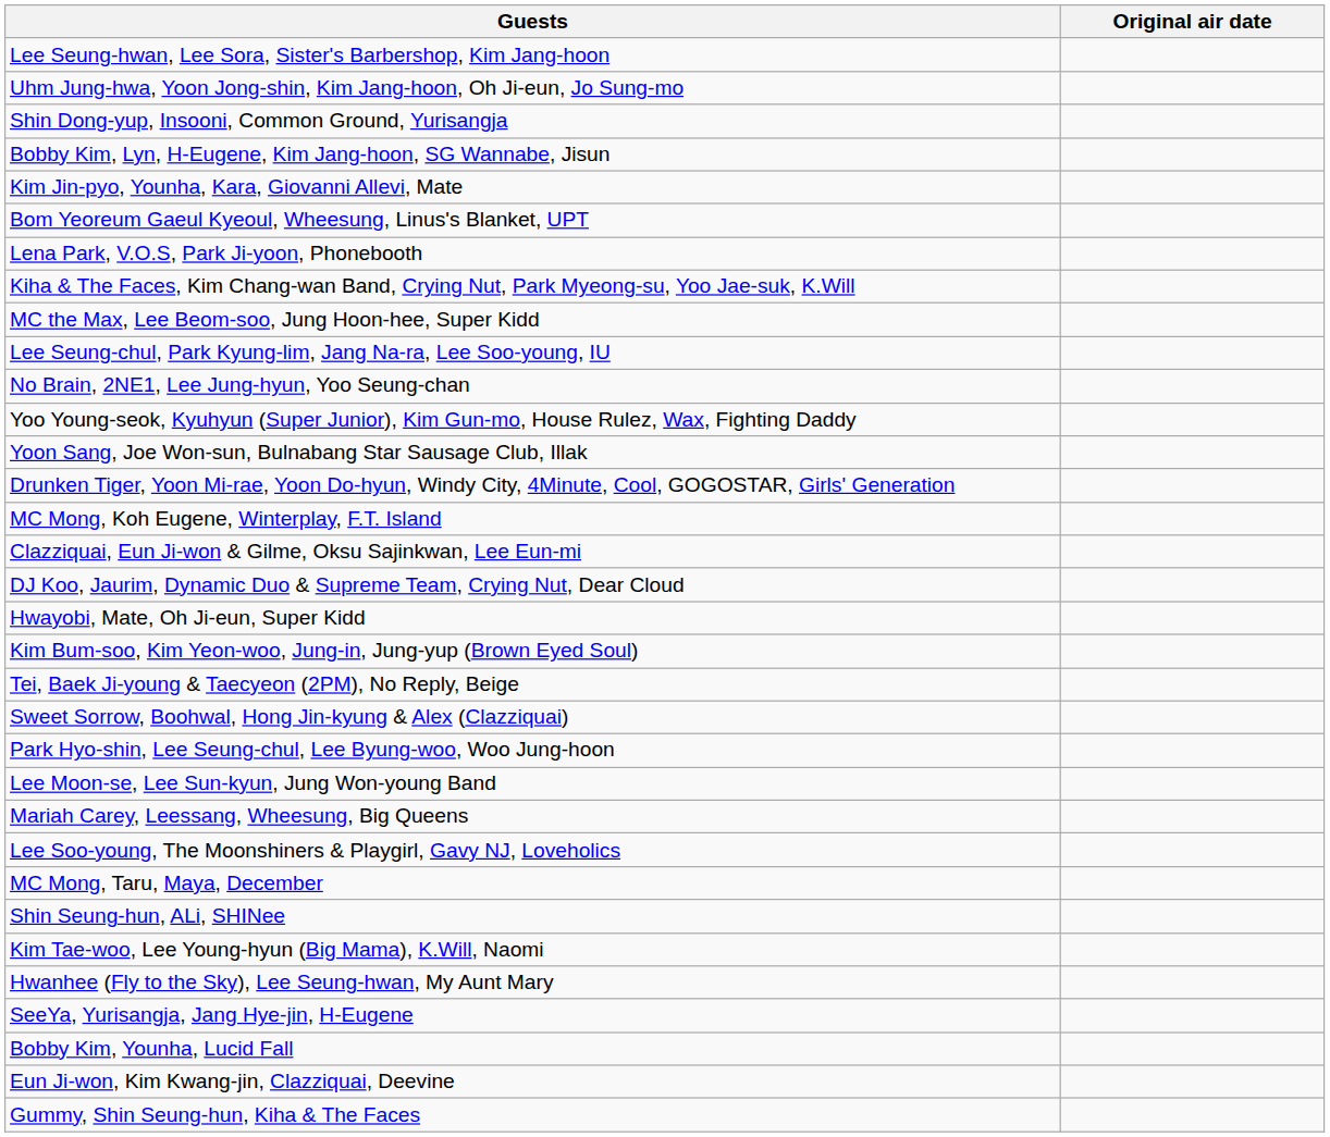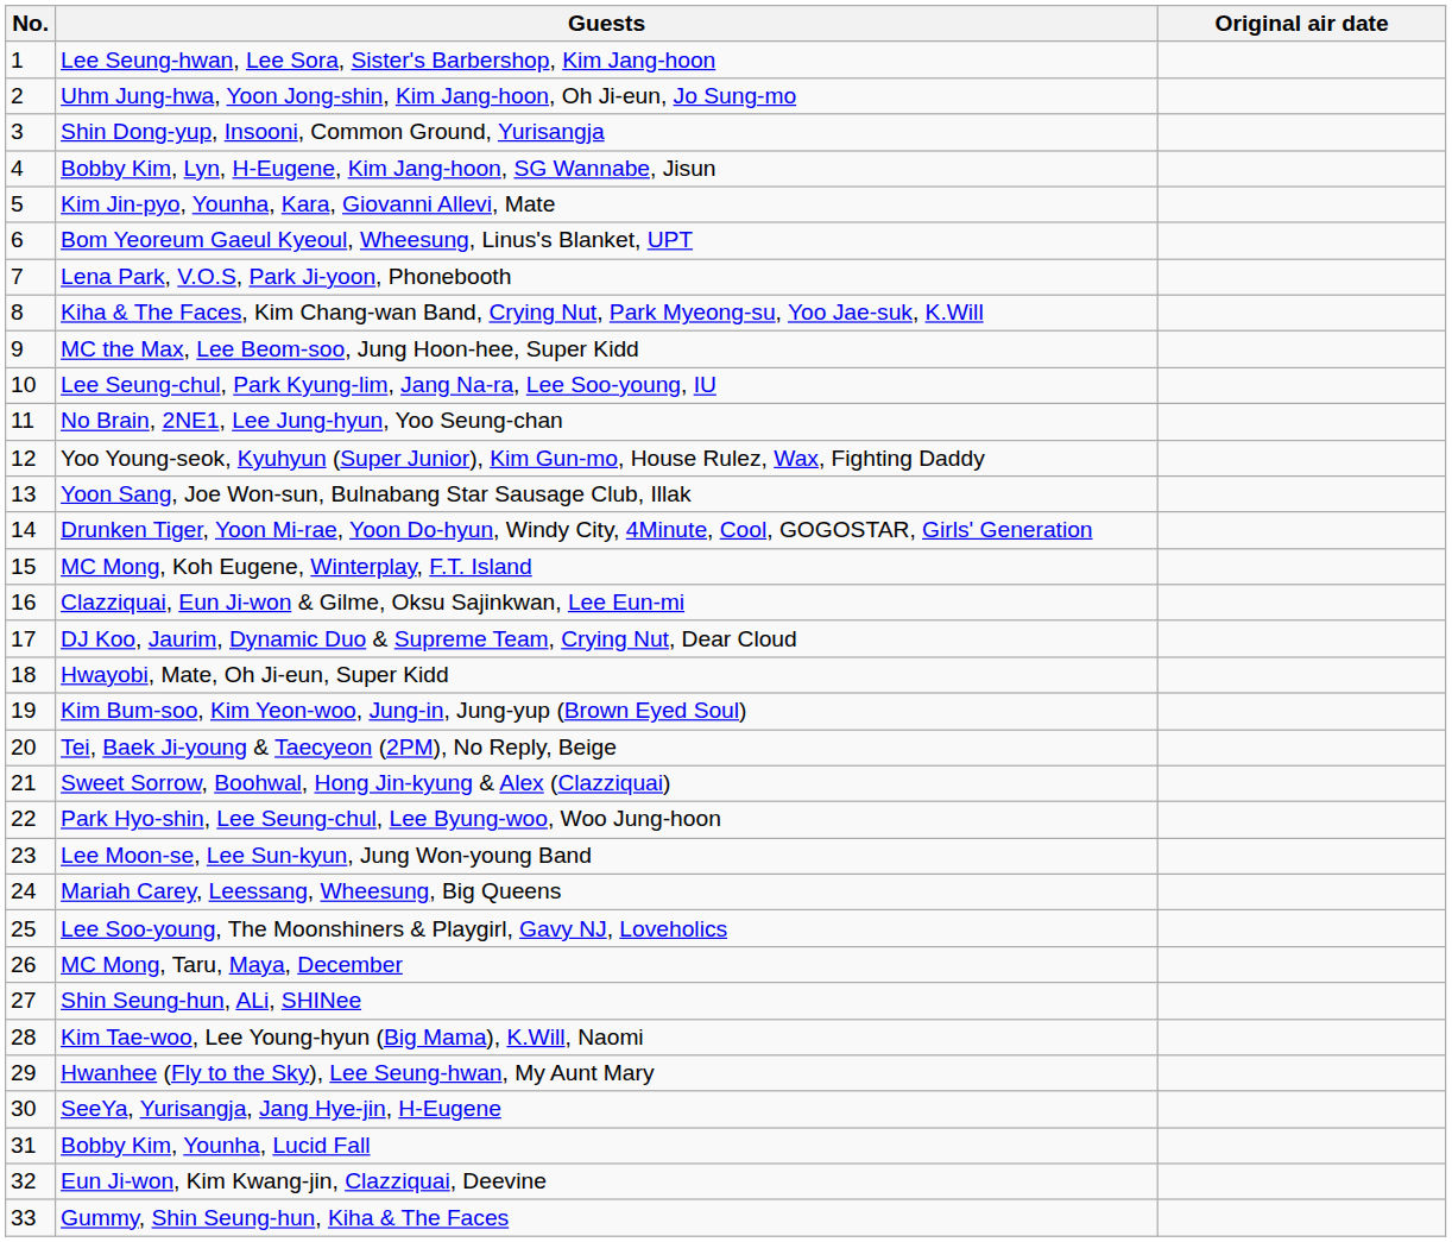 <table class="wikitable" style="width:80%; style="text-align:center" margin:auto; background:#FFFFFF;">
 <tr>
+<th>No.</th>
 <th>Guests</th>
 <th width="20%">Original air date</th>
 </tr>
 <tr>
+<td>1</td>
 <td><a href='#'>Lee Seung-hwan</a>, <a href='#'>Lee Sora</a>, <a href='#'>Sister's Barbershop</a>, <a href='#'>Kim Jang-hoon</a></td>
 <td></td>
 </tr>
 <tr>
+<td>2</td>
 <td><a href='#'>Uhm Jung-hwa</a>, <a href='#'>Yoon Jong-shin</a>, <a href='#'>Kim Jang-hoon</a>, Oh Ji-eun, <a href='#'>Jo Sung-mo</a></td>
 <td></td>
 </tr>
 <tr>
+<td>3</td>
 <td><a href='#'>Shin Dong-yup</a>, <a href='#'>Insooni</a>, Common Ground, <a href='#'>Yurisangja</a></td>
 <td></td>
 </tr>
 <tr>
+<td>4</td>
 <td><a href='#'>Bobby Kim</a>, <a href='#'>Lyn</a>, <a href='#'>H-Eugene</a>, <a href='#'>Kim Jang-hoon</a>, <a href='#'>SG Wannabe</a>, Jisun</td>
 <td></td>
 </tr>
 <tr>
+<td>5</td>
 <td><a href='#'>Kim Jin-pyo</a>, <a href='#'>Younha</a>, <a href='#'>Kara</a>, <a href='#'>Giovanni Allevi</a>, Mate</td>
 <td></td>
 </tr>
 <tr>
+<td>6</td>
 <td><a href='#'>Bom Yeoreum Gaeul Kyeoul</a>, <a href='#'>Wheesung</a>, Linus's Blanket, <a href='#'>UPT</a></td>
 <td></td>
 </tr>
 <tr>
+<td>7</td>
 <td><a href='#'>Lena Park</a>, <a href='#'>V.O.S</a>, <a href='#'>Park Ji-yoon</a>, Phonebooth</td>
 <td></td>
 </tr>
 <tr>
+<td>8</td>
 <td><a href='#'>Kiha & The Faces</a>, Kim Chang-wan Band, <a href='#'>Crying Nut</a>, <a href='#'>Park Myeong-su</a>, <a href='#'>Yoo Jae-suk</a>, <a href='#'>K.Will</a></td>
 <td></td>
 </tr>
 <tr>
+<td>9</td>
 <td><a href='#'>MC the Max</a>, <a href='#'>Lee Beom-soo</a>, Jung Hoon-hee, Super Kidd</td>
 <td></td>
 </tr>
 <tr>
+<td>10</td>
 <td><a href='#'>Lee Seung-chul</a>, <a href='#'>Park Kyung-lim</a>, <a href='#'>Jang Na-ra</a>, <a href='#'>Lee Soo-young</a>, <a href='#'>IU</a></td>
 <td></td>
 </tr>
 <tr>
+<td>11</td>
 <td><a href='#'>No Brain</a>, <a href='#'>2NE1</a>, <a href='#'>Lee Jung-hyun</a>, Yoo Seung-chan</td>
 <td></td>
 </tr>
 <tr>
+<td>12</td>
 <td>Yoo Young-seok, <a href='#'>Kyuhyun</a> (<a href='#'>Super Junior</a>), <a href='#'>Kim Gun-mo</a>, House Rulez, <a href='#'>Wax</a>, Fighting Daddy</td>
 <td></td>
 </tr>
 <tr>
+<td>13</td>
 <td><a href='#'>Yoon Sang</a>, Joe Won-sun, Bulnabang Star Sausage Club, Illak</td>
 <td></td>
 </tr>
 <tr>
+<td>14</td>
 <td><a href='#'>Drunken Tiger</a>, <a href='#'>Yoon Mi-rae</a>, <a href='#'>Yoon Do-hyun</a>, Windy City, <a href='#'>4Minute</a>, <a href='#'>Cool</a>, GOGOSTAR, <a href='#'>Girls' Generation</a></td>
 <td></td>
 </tr>
 <tr>
+<td>15</td>
 <td><a href='#'>MC Mong</a>, Koh Eugene, <a href='#'>Winterplay</a>, <a href='#'>F.T. Island</a></td>
 <td></td>
 </tr>
 <tr>
+<td>16</td>
 <td><a href='#'>Clazziquai</a>, <a href='#'>Eun Ji-won</a> & Gilme, Oksu Sajinkwan, <a href='#'>Lee Eun-mi</a></td>
 <td></td>
 </tr>
 <tr>
+<td>17</td>
 <td><a href='#'>DJ Koo</a>, <a href='#'>Jaurim</a>, <a href='#'>Dynamic Duo</a> & <a href='#'>Supreme Team</a>, <a href='#'>Crying Nut</a>, Dear Cloud</td>
 <td></td>
 </tr>
 <tr>
+<td>18</td>
 <td><a href='#'>Hwayobi</a>, Mate, Oh Ji-eun, Super Kidd</td>
 <td></td>
 </tr>
 <tr>
+<td>19</td>
 <td><a href='#'>Kim Bum-soo</a>, <a href='#'>Kim Yeon-woo</a>, <a href='#'>Jung-in</a>, Jung-yup (<a href='#'>Brown Eyed Soul</a>)</td>
 <td></td>
 </tr>
 <tr>
+<td>20</td>
 <td><a href='#'>Tei</a>, <a href='#'>Baek Ji-young</a> & <a href='#'>Taecyeon</a> (<a href='#'>2PM</a>), No Reply, Beige</td>
 <td></td>
 </tr>
 <tr>
+<td>21</td>
 <td><a href='#'>Sweet Sorrow</a>, <a href='#'>Boohwal</a>, <a href='#'>Hong Jin-kyung</a> & <a href='#'>Alex</a> (<a href='#'>Clazziquai</a>)</td>
 <td></td>
 </tr>
 <tr>
+<td>22</td>
 <td><a href='#'>Park Hyo-shin</a>, <a href='#'>Lee Seung-chul</a>, <a href='#'>Lee Byung-woo</a>, Woo Jung-hoon</td>
 <td></td>
 </tr>
 <tr>
+<td>23</td>
 <td><a href='#'>Lee Moon-se</a>, <a href='#'>Lee Sun-kyun</a>, Jung Won-young Band</td>
 <td></td>
 </tr>
 <tr>
+<td>24</td>
 <td><a href='#'>Mariah Carey</a>, <a href='#'>Leessang</a>, <a href='#'>Wheesung</a>, Big Queens</td>
 <td></td>
 </tr>
 <tr>
+<td>25</td>
 <td><a href='#'>Lee Soo-young</a>, The Moonshiners & Playgirl, <a href='#'>Gavy NJ</a>, <a href='#'>Loveholics</a></td>
 <td></td>
 </tr>
 <tr>
+<td>26</td>
 <td><a href='#'>MC Mong</a>, Taru, <a href='#'>Maya</a>, <a href='#'>December</a></td>
 <td></td>
 </tr>
 <tr>
+<td>27</td>
 <td><a href='#'>Shin Seung-hun</a>, <a href='#'>ALi</a>, <a href='#'>SHINee</a></td>
 <td></td>
 </tr>
 <tr>
+<td>28</td>
 <td><a href='#'>Kim Tae-woo</a>, Lee Young-hyun (<a href='#'>Big Mama</a>), <a href='#'>K.Will</a>, Naomi</td>
 <td></td>
 </tr>
 <tr>
+<td>29</td>
 <td><a href='#'>Hwanhee</a> (<a href='#'>Fly to the Sky</a>), <a href='#'>Lee Seung-hwan</a>, My Aunt Mary</td>
 <td></td>
 </tr>
 <tr>
+<td>30</td>
 <td><a href='#'>SeeYa</a>, <a href='#'>Yurisangja</a>, <a href='#'>Jang Hye-jin</a>, <a href='#'>H-Eugene</a></td>
 <td></td>
 </tr>
 <tr>
+<td>31</td>
 <td><a href='#'>Bobby Kim</a>, <a href='#'>Younha</a>, <a href='#'>Lucid Fall</a></td>
 <td></td>
 </tr>
 <tr>
+<td>32</td>
 <td><a href='#'>Eun Ji-won</a>, Kim Kwang-jin, <a href='#'>Clazziquai</a>, Deevine</td>
 <td></td>
 </tr>
 <tr>
+<td>33</td>
 <td><a href='#'>Gummy</a>, <a href='#'>Shin Seung-hun</a>, <a href='#'>Kiha & The Faces</a></td>
 <td></td>
 </tr>
 </table>
